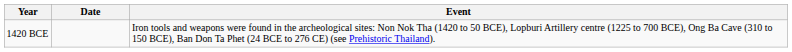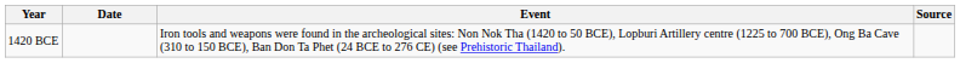 <table class="wikitable" width="100%">
 <tr>
 <th style="width:6%">Year</th>
 <th style="width:10%">Date</th>
 <th>Event</th>
+<th>Source</th>
 </tr>
 <tr>
 <td>1420 BCE</td>
 <td></td>
 <td>Iron tools and weapons were found in the archeological sites: Non Nok Tha (1420 to 50 BCE), Lopburi Artillery centre (1225 to 700 BCE), Ong Ba Cave (310 to 150 BCE), Ban Don Ta Phet (24 BCE to 276 CE) (see <a href='#'>Prehistoric Thailand</a>).</td>
+<td></td>
 </tr>
 </table>
